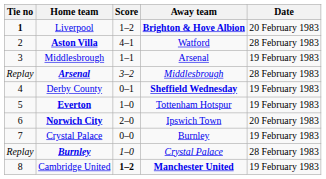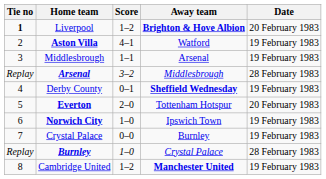 <table class="wikitable" style="text-align: center">
 <tr>
 <th>Tie no</th>
 <th>Home team</th>
 <th>Score</th>
 <th>Away team</th>
 <th>Date</th>
 </tr>
 <tr>
 <td><strong>1</strong></td>
 <td><a href='#'>Liverpool</a></td>
 <td>1–2</td>
 <td><strong><a href='#'>Brighton & Hove Albion</a></strong></td>
 <td>20 February 1983</td>
 </tr>
 <tr>
 <td>2</td>
 <td><strong><a href='#'>Aston Villa</a></strong></td>
 <td>4–1</td>
 <td><a href='#'>Watford</a></td>
-<td>28 February 1983</td>
+<td>19 February 1983</td>
 </tr>
 <tr>
 <td>3</td>
 <td><a href='#'>Middlesbrough</a></td>
 <td>1–1</td>
 <td><a href='#'>Arsenal</a></td>
 <td>19 February 1983</td>
 </tr>
 <tr>
 <td><em>Replay</em></td>
 <td><strong><em><a href='#'>Arsenal</a></em></strong></td>
 <td><em>3–2</em></td>
 <td><em><a href='#'>Middlesbrough</a></em></td>
 <td>28 February 1983</td>
 </tr>
 <tr>
 <td>4</td>
 <td><a href='#'>Derby County</a></td>
 <td>0–1</td>
 <td><strong><a href='#'>Sheffield Wednesday</a></strong></td>
 <td>19 February 1983</td>
 </tr>
 <tr>
 <td>5</td>
 <td><strong><a href='#'>Everton</a></strong></td>
-<td>1–0</td>
+<td>2–0</td>
 <td><a href='#'>Tottenham Hotspur</a></td>
-<td>19 February 1983</td>
+<td>20 February 1983</td>
 </tr>
 <tr>
 <td>6</td>
 <td><strong><a href='#'>Norwich City</a></strong></td>
-<td>2–0</td>
+<td>1–0</td>
 <td><a href='#'>Ipswich Town</a></td>
-<td>20 February 1983</td>
+<td>19 February 1983</td>
 </tr>
 <tr>
 <td>7</td>
 <td><a href='#'>Crystal Palace</a></td>
 <td>0–0</td>
 <td><a href='#'>Burnley</a></td>
 <td>19 February 1983</td>
 </tr>
 <tr>
 <td><em>Replay</em></td>
 <td><strong><em><a href='#'>Burnley</a></em></strong></td>
 <td><em>1–0</em></td>
 <td><em><a href='#'>Crystal Palace</a></em></td>
 <td>28 February 1983</td>
 </tr>
 <tr>
 <td>8</td>
 <td><a href='#'>Cambridge United</a></td>
-<td><strong>1–2</strong></td>
+<td>1–2</td>
 <td><strong><a href='#'>Manchester United</a></strong></td>
 <td>19 February 1983</td>
 </tr>
 </table>
